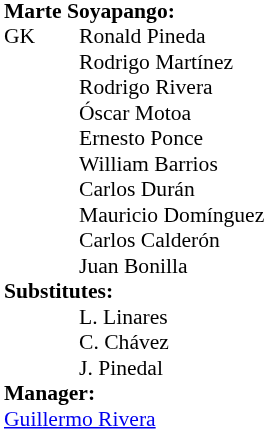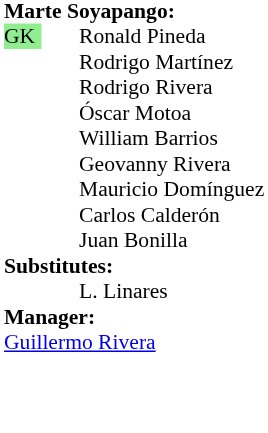 <table style="font-size: 90%" cellspacing="0" cellpadding="0">
 <tr>
 <td colspan="4"><strong>Marte Soyapango:</strong></td>
 </tr>
 <tr>
 <th width="25"></th>
 <th width="25"></th>
 </tr>
 <tr>
-<td>GK</td>
+<td style="background: lightgreen;">GK</td>
 <td><strong></strong></td>
 <td> Ronald Pineda</td>
 </tr>
 <tr>
 <td></td>
 <td><strong></strong></td>
 <td> Rodrigo Martínez</td>
 </tr>
 <tr>
 <td></td>
 <td><strong></strong></td>
 <td> Rodrigo Rivera</td>
 </tr>
 <tr>
 <td></td>
 <td><strong></strong></td>
 <td> Óscar Motoa</td>
 </tr>
 <tr>
 <td></td>
 <td><strong></strong></td>
-<td> Ernesto Ponce</td>
-<td></td>
-<td></td>
-</tr>
-<tr>
-<td></td>
-<td><strong></strong></td>
 <td> William Barrios</td>
 </tr>
 <tr>
 <td></td>
 <td><strong></strong></td>
-<td> Carlos Durán</td>
+<td> Geovanny Rivera</td>
 <td></td>
 <td></td>
 </tr>
 <tr>
 <td></td>
 <td><strong></strong></td>
 <td> Mauricio Domínguez</td>
 <td></td>
 <td></td>
 </tr>
 <tr>
 <td></td>
 <td><strong></strong></td>
 <td> Carlos Calderón</td>
 </tr>
 <tr>
 <td></td>
 <td><strong></strong></td>
 <td> Juan Bonilla</td>
 </tr>
 <tr>
 <td colspan=3><strong>Substitutes:</strong></td>
 </tr>
 <tr>
 <td></td>
 <td><strong></strong></td>
 <td> L. Linares</td>
 <td></td>
 <td></td>
 </tr>
 <tr>
-<td></td>
-<td><strong></strong></td>
-<td> C. Chávez</td>
-<td></td>
-<td></td>
-</tr>
-<tr>
-<td></td>
-<td><strong></strong></td>
-<td> J. Pinedal</td>
-<td></td>
-<td></td>
-</tr>
-<tr>
 <td colspan=3><strong>Manager:</strong></td>
 </tr>
 <tr>
 <td colspan=4> <a href='#'>Guillermo Rivera</a></td>
 </tr>
 </table>
